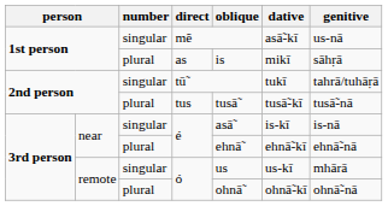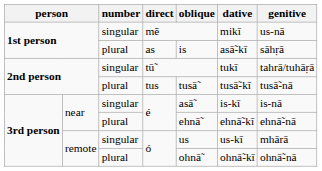 <table class="wikitable mw-collapsible mw-collapsed">
 <tr>
 <th colspan="2">person</th>
 <th>number</th>
 <th>direct</th>
 <th>oblique</th>
 <th>dative</th>
 <th>genitive</th>
 </tr>
 <tr>
 <td colspan="2" rowspan="2"><strong>1st person</strong></td>
 <td>singular</td>
 <td colspan="2">mẽ</td>
-<td>asā̃-kī</td>
+<td>mikī</td>
 <td>us-nā</td>
 </tr>
 <tr>
 <td>plural</td>
 <td>as</td>
 <td>is</td>
-<td>mikī</td>
+<td>asā̃-kī</td>
 <td>sāhṛā</td>
 </tr>
 <tr>
 <td colspan="2" rowspan="2"><strong>2nd person</strong></td>
 <td>singular</td>
 <td colspan="2">tū̃</td>
 <td>tukī</td>
 <td>tahrā/tuhāṛā</td>
 </tr>
 <tr>
 <td>plural</td>
 <td>tus</td>
 <td>tusā̃</td>
 <td>tusā̃-kī</td>
 <td>tusā̃-nā</td>
 </tr>
 <tr>
 <td rowspan="4"><strong>3rd person</strong></td>
 <td rowspan="2">near</td>
 <td>singular</td>
 <td rowspan="2">é</td>
 <td>asā̃</td>
 <td>is-kī</td>
 <td>is-nā</td>
 </tr>
 <tr>
 <td>plural</td>
 <td>ehnā̃</td>
 <td>ehnā̃-kī</td>
 <td>ehnā̃-nā</td>
 </tr>
 <tr>
 <td rowspan="2">remote</td>
 <td>singular</td>
 <td rowspan="2">ó</td>
 <td>us</td>
 <td>us-kī</td>
 <td>mhārā</td>
 </tr>
 <tr>
 <td>plural</td>
 <td>ohnā̃</td>
 <td>ohnā̃-kī</td>
 <td>ohnā̃-nā</td>
 </tr>
 </table>
